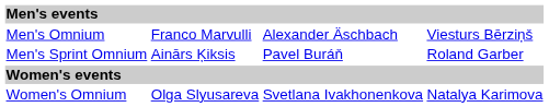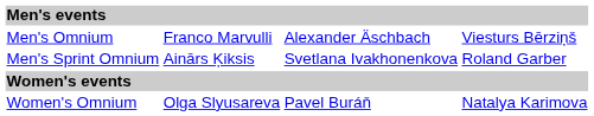 <table>
 <tr bgcolor="#cccccc">
 <td colspan=7><strong>Men's events</strong></td>
 </tr>
 <tr>
 <td><a href='#'>Men's Omnium</a></td>
 <td> <a href='#'>Franco Marvulli</a></td>
 <td> <a href='#'>Alexander Äschbach</a></td>
 <td> <a href='#'>Viesturs Bērziņš</a></td>
 </tr>
 <tr>
 <td><a href='#'>Men's Sprint Omnium</a></td>
 <td> <a href='#'>Ainārs Ķiksis</a></td>
-<td> <a href='#'>Pavel Buráň</a></td>
+<td> <a href='#'>Svetlana Ivakhonenkova</a></td>
 <td> <a href='#'>Roland Garber</a></td>
 </tr>
 <tr bgcolor="#cccccc">
 <td colspan=7><strong>Women's events</strong></td>
 </tr>
 <tr>
 <td><a href='#'>Women's Omnium</a></td>
 <td> <a href='#'>Olga Slyusareva</a></td>
-<td> <a href='#'>Svetlana Ivakhonenkova</a></td>
+<td> <a href='#'>Pavel Buráň</a></td>
 <td> <a href='#'>Natalya Karimova</a></td>
 </tr>
 </table>
